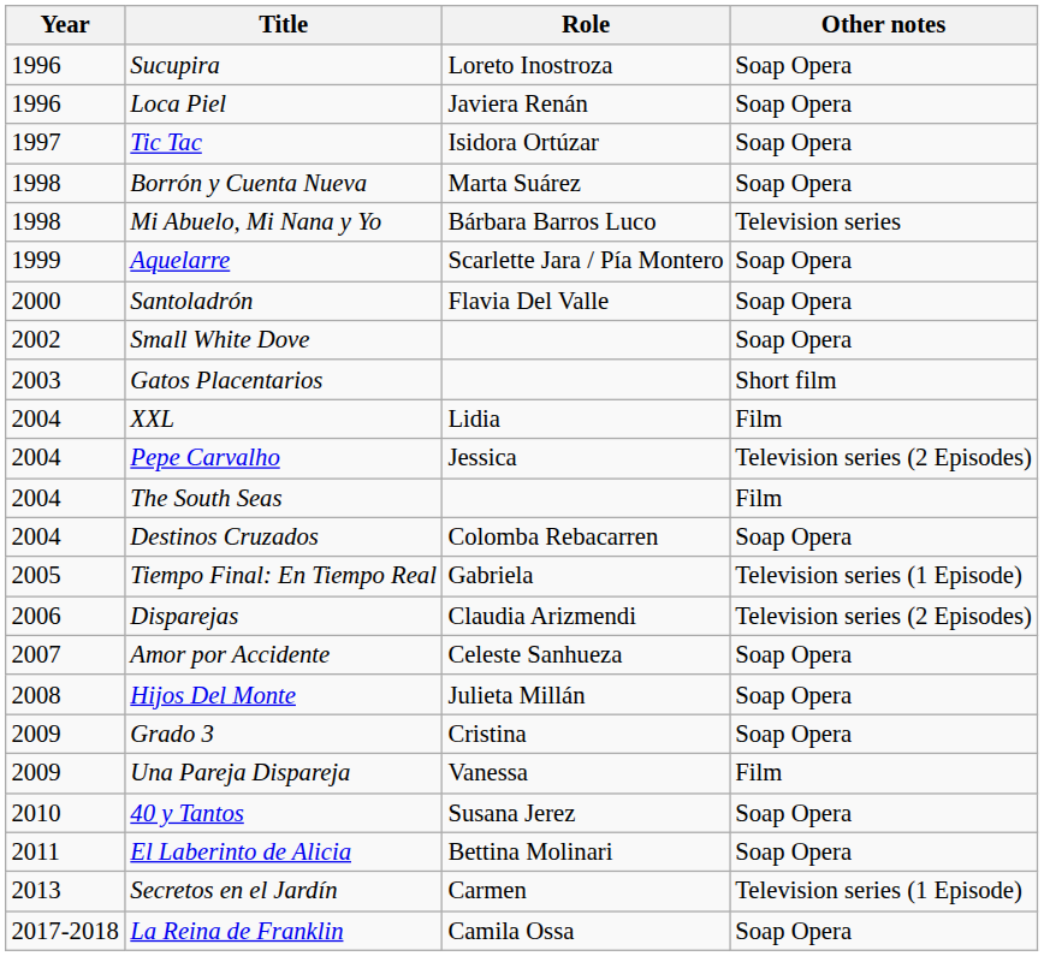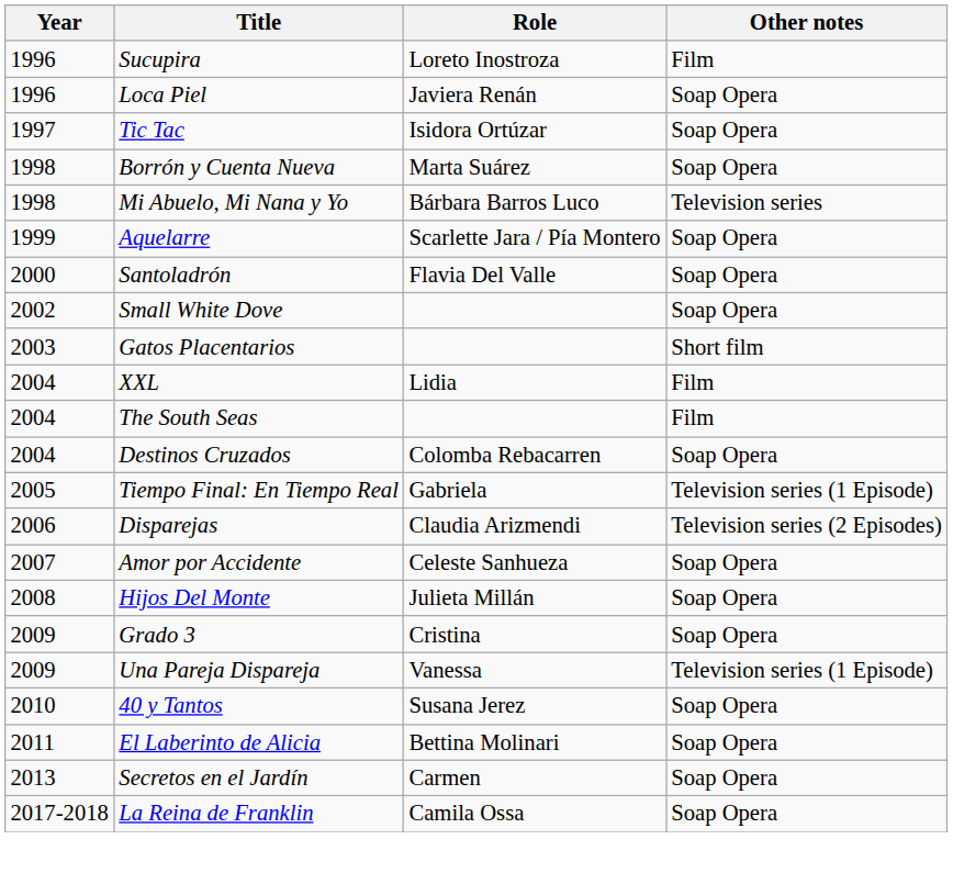 <table class="wikitable sortable">
 <tr>
 <th>Year</th>
 <th>Title</th>
 <th>Role</th>
 <th>Other notes</th>
 </tr>
 <tr>
 <td>1996</td>
 <td><em>Sucupira</em></td>
 <td>Loreto Inostroza</td>
-<td>Soap Opera</td>
+<td>Film</td>
 </tr>
 <tr>
 <td>1996</td>
 <td><em>Loca Piel</em></td>
 <td>Javiera Renán</td>
 <td>Soap Opera</td>
 </tr>
 <tr>
 <td>1997</td>
 <td><em><a href='#'>Tic Tac</a></em></td>
 <td>Isidora Ortúzar</td>
 <td>Soap Opera</td>
 </tr>
 <tr>
 <td>1998</td>
 <td><em>Borrón y Cuenta Nueva</em></td>
 <td>Marta Suárez</td>
 <td>Soap Opera</td>
 </tr>
 <tr>
 <td>1998</td>
 <td><em>Mi Abuelo, Mi Nana y Yo</em></td>
 <td>Bárbara Barros Luco</td>
 <td>Television series</td>
 </tr>
 <tr>
 <td>1999</td>
 <td><em><a href='#'>Aquelarre</a></em></td>
 <td>Scarlette Jara / Pía Montero</td>
 <td>Soap Opera</td>
 </tr>
 <tr>
 <td>2000</td>
 <td><em>Santoladrón</em></td>
 <td>Flavia Del Valle</td>
 <td>Soap Opera</td>
 </tr>
 <tr>
 <td>2002</td>
 <td><em>Small White Dove</em></td>
 <td></td>
 <td>Soap Opera</td>
 </tr>
 <tr>
 <td>2003</td>
 <td><em>Gatos Placentarios</em></td>
 <td></td>
 <td>Short film</td>
 </tr>
 <tr>
 <td>2004</td>
 <td><em>XXL</em></td>
 <td>Lidia</td>
 <td>Film</td>
 </tr>
 <tr>
 <td>2004</td>
-<td><em><a href='#'>Pepe Carvalho</a></em></td>
-<td>Jessica</td>
-<td>Television series (2 Episodes)</td>
-</tr>
-<tr>
-<td>2004</td>
 <td><em>The South Seas</em></td>
 <td></td>
 <td>Film</td>
 </tr>
 <tr>
 <td>2004</td>
 <td><em>Destinos Cruzados</em></td>
 <td>Colomba Rebacarren</td>
 <td>Soap Opera</td>
 </tr>
 <tr>
 <td>2005</td>
 <td><em>Tiempo Final: En Tiempo Real</em></td>
 <td>Gabriela</td>
 <td>Television series (1 Episode)</td>
 </tr>
 <tr>
 <td>2006</td>
 <td><em>Disparejas</em></td>
 <td>Claudia Arizmendi</td>
 <td>Television series (2 Episodes)</td>
 </tr>
 <tr>
 <td>2007</td>
 <td><em>Amor por Accidente</em></td>
 <td>Celeste Sanhueza</td>
 <td>Soap Opera</td>
 </tr>
 <tr>
 <td>2008</td>
 <td><em><a href='#'>Hijos Del Monte</a></em></td>
 <td>Julieta Millán</td>
 <td>Soap Opera</td>
 </tr>
 <tr>
 <td>2009</td>
 <td><em>Grado 3</em></td>
 <td>Cristina</td>
 <td>Soap Opera</td>
 </tr>
 <tr>
 <td>2009</td>
 <td><em>Una Pareja Dispareja</em></td>
 <td>Vanessa</td>
-<td>Film</td>
+<td>Television series (1 Episode)</td>
 </tr>
 <tr>
 <td>2010</td>
 <td><em><a href='#'>40 y Tantos</a></em></td>
 <td>Susana Jerez</td>
 <td>Soap Opera</td>
 </tr>
 <tr>
 <td>2011</td>
 <td><em><a href='#'>El Laberinto de Alicia</a></em></td>
 <td>Bettina Molinari</td>
 <td>Soap Opera</td>
 </tr>
 <tr>
 <td>2013</td>
 <td><em>Secretos en el Jardín</em></td>
 <td>Carmen</td>
-<td>Television series (1 Episode)</td>
+<td>Soap Opera</td>
 </tr>
 <tr>
 <td>2017-2018</td>
 <td><em><a href='#'>La Reina de Franklin</a></em></td>
 <td>Camila Ossa</td>
 <td>Soap Opera</td>
 </tr>
 </table>
